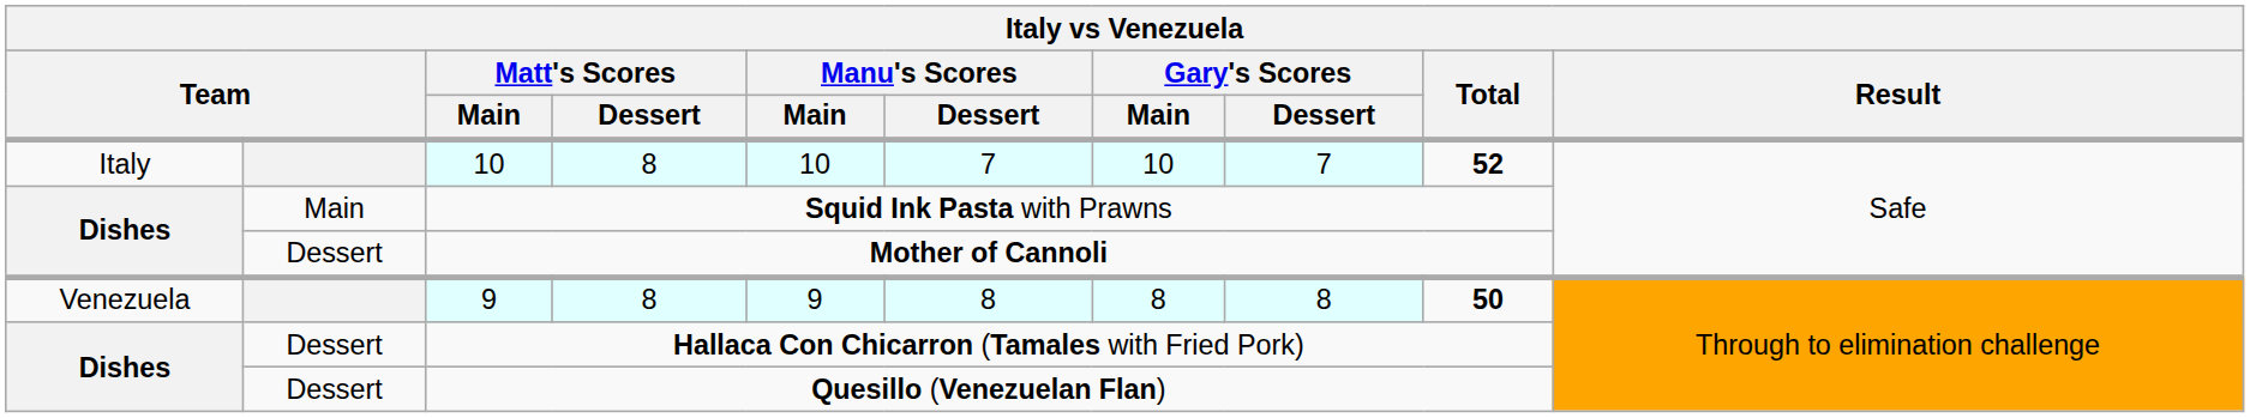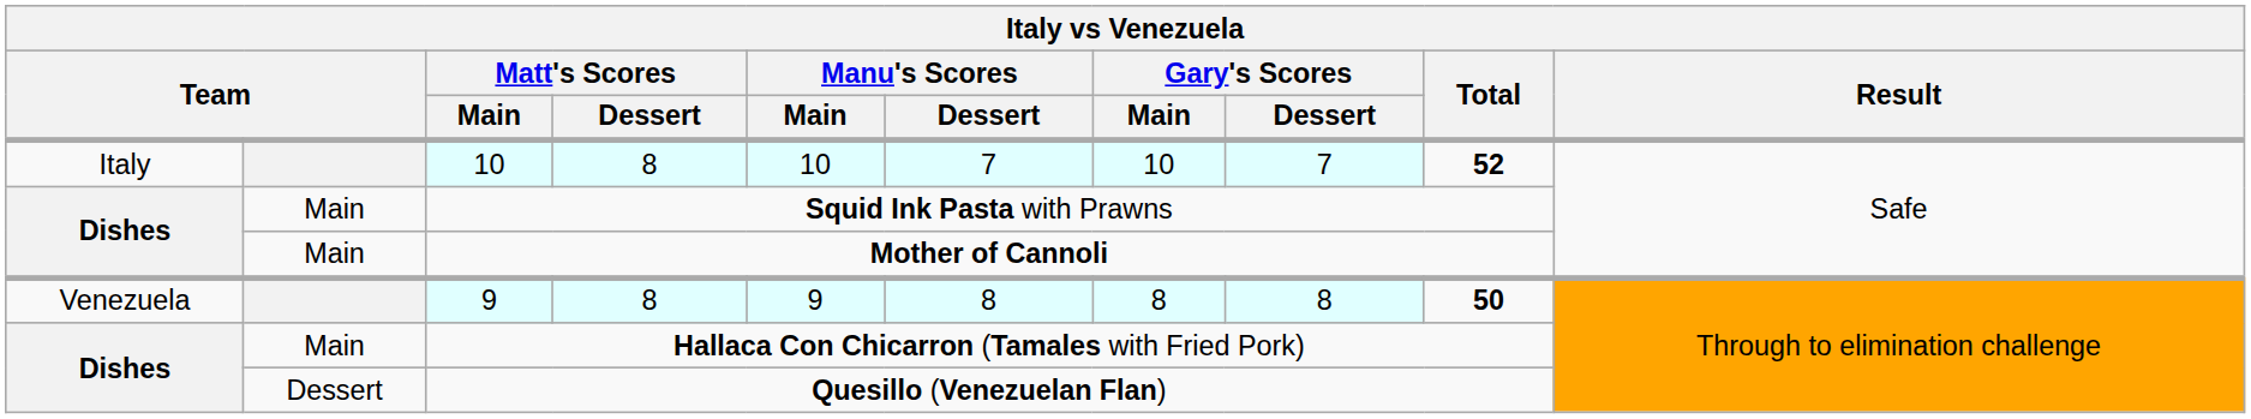 <table class="wikitable plainrowheaders" style="text-align:center; font-size:90%; width:80em;">
 <tr>
 <th colspan="16" >Italy vs Venezuela</th>
 </tr>
 <tr>
 <th rowspan="2" colspan="2">Team</th>
 <th scope="col" colspan="2"><a href='#'>Matt</a>'s Scores</th>
 <th scope="col" colspan="2"><a href='#'>Manu</a>'s Scores</th>
 <th scope="col" colspan="2"><a href='#'>Gary</a>'s Scores</th>
 <th scope="col" rowspan="2">Total<br><small></small></th>
 <th scope="col" rowspan="2">Result</th>
 </tr>
 <tr>
 <th scope="col">Main</th>
 <th scope="col">Dessert</th>
 <th scope="col">Main</th>
 <th scope="col">Dessert</th>
 <th scope="col">Main</th>
 <th scope="col">Dessert</th>
 </tr>
 <tr style="border-top:3px solid #aaa;">
 <td>Italy</td>
 <th style="text-align:centre"></th>
 <td bgcolor="#e0ffff">10</td>
 <td bgcolor="#e0ffff">8</td>
 <td bgcolor="#e0ffff">10</td>
 <td bgcolor="#e0ffff">7</td>
 <td bgcolor="#e0ffff">10</td>
 <td bgcolor="#e0ffff">7</td>
 <td><strong>52</strong></td>
 <td rowspan="3">Safe</td>
 </tr>
 <tr>
 <th rowspan="2">Dishes</th>
 <td>Main</td>
 <td colspan="7"><strong>Squid Ink Pasta</strong> with Prawns</td>
 </tr>
 <tr>
-<td>Dessert</td>
+<td>Main</td>
 <td colspan="7"><strong>Mother of Cannoli</strong></td>
 </tr>
 <tr style="border-top:3px solid #aaa;">
 <td>Venezuela</td>
 <th style="text-align:centre"></th>
 <td bgcolor="#e0ffff">9</td>
 <td bgcolor="#e0ffff">8</td>
 <td bgcolor="#e0ffff">9</td>
 <td bgcolor="#e0ffff">8</td>
 <td bgcolor="#e0ffff">8</td>
 <td bgcolor="#e0ffff">8</td>
 <td><strong>50</strong></td>
 <td style="background:orange" rowspan="3">Through to elimination challenge</td>
 </tr>
 <tr>
 <th rowspan="2">Dishes</th>
-<td>Dessert</td>
+<td>Main</td>
 <td colspan="7"><strong>Hallaca Con Chicarron</strong> (<strong>Tamales</strong> with Fried Pork)</td>
 </tr>
 <tr>
 <td>Dessert</td>
 <td colspan="7"><strong>Quesillo</strong> (<strong>Venezuelan Flan</strong>)</td>
 </tr>
 </table>
